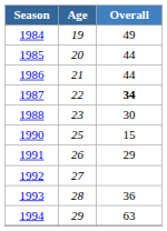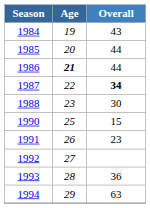 <table class="wikitable" style="font-size:95%; text-align:center; border:grey solid 1px; border-collapse:collapse; background:#ffffff;">
 <tr>
 <th style="background-color:#369; color:white; width:60px;"> Season </th>
 <th style="background-color:#369; color:white; width:40px;"> Age </th>
 <th style="background-color:#4180be; color:white; width:75px;">Overall</th>
 </tr>
 <tr>
 <td><a href='#'>1984</a></td>
 <td><em>19</em></td>
-<td>49</td>
+<td>43</td>
 </tr>
 <tr>
 <td><a href='#'>1985</a></td>
 <td><em>20</em></td>
 <td>44</td>
 </tr>
 <tr>
 <td><a href='#'>1986</a></td>
-<td><em>21</em></td>
+<td><strong><em>21</em></strong></td>
 <td>44</td>
 </tr>
 <tr>
 <td><a href='#'>1987</a></td>
 <td><em>22</em></td>
 <td><strong>34</strong></td>
 </tr>
 <tr>
 <td><a href='#'>1988</a></td>
 <td><em>23</em></td>
 <td>30</td>
 </tr>
 <tr>
 <td><a href='#'>1990</a></td>
 <td><em>25</em></td>
 <td>15</td>
 </tr>
 <tr>
 <td><a href='#'>1991</a></td>
 <td><em>26</em></td>
-<td>29</td>
+<td>23</td>
 </tr>
 <tr>
 <td><a href='#'>1992</a></td>
 <td><em>27</em></td>
 <td></td>
 </tr>
 <tr>
 <td><a href='#'>1993</a></td>
 <td><em>28</em></td>
 <td>36</td>
 </tr>
 <tr>
 <td><a href='#'>1994</a></td>
 <td><em>29</em></td>
 <td>63</td>
 </tr>
 <tr>
 </tr>
 </table>
